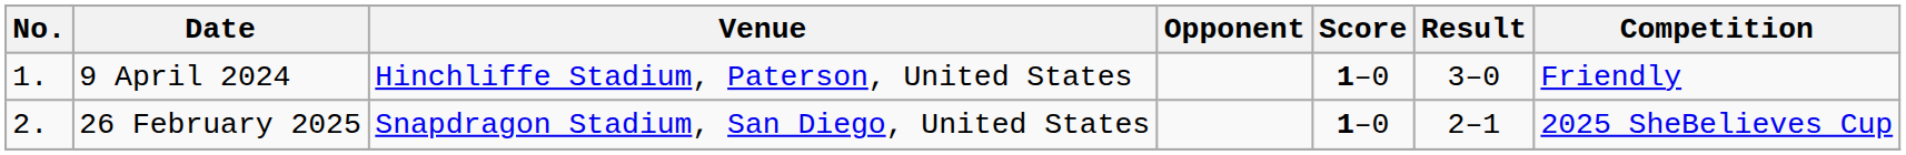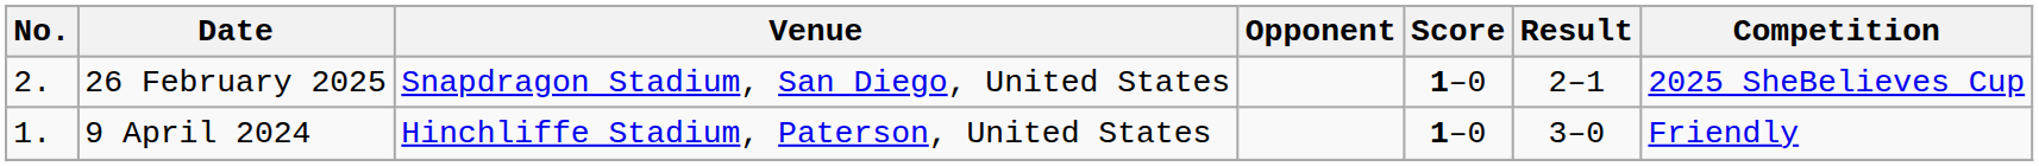 <table class="wikitable">
 <tr>
 <th>No.</th>
 <th>Date</th>
 <th>Venue</th>
 <th>Opponent</th>
 <th>Score</th>
 <th>Result</th>
 <th>Competition</th>
 </tr>
 <tr>
+<td>2.</td>
+<td>26 February 2025</td>
+<td><a href='#'>Snapdragon Stadium</a>, <a href='#'>San Diego</a>, United States</td>
+<td></td>
+<td align=center><strong>1</strong>–0</td>
+<td align=center>2–1</td>
+<td><a href='#'>2025 SheBelieves Cup</a></td>
+</tr>
+<tr>
 <td>1.</td>
 <td>9 April 2024</td>
 <td><a href='#'>Hinchliffe Stadium</a>, <a href='#'>Paterson</a>, United States</td>
 <td></td>
 <td align=center><strong>1</strong>–0</td>
 <td align=center>3–0</td>
 <td><a href='#'>Friendly</a></td>
 </tr>
 <tr>
-<td>2.</td>
-<td>26 February 2025</td>
-<td><a href='#'>Snapdragon Stadium</a>, <a href='#'>San Diego</a>, United States</td>
-<td></td>
-<td align=center><strong>1</strong>–0</td>
-<td align=center>2–1</td>
-<td><a href='#'>2025 SheBelieves Cup</a></td>
-</tr>
-<tr>
 </tr>
 </table>
